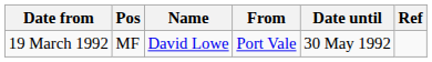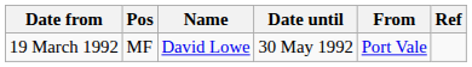 <table class="wikitable">
 <tr>
 <th>Date from</th>
 <th>Pos</th>
 <th>Name</th>
+<th>Date until</th>
 <th>From</th>
-<th>Date until</th>
 <th>Ref</th>
 </tr>
 <tr>
 <td>19 March 1992</td>
 <td>MF</td>
 <td> <a href='#'>David Lowe</a></td>
+<td>30 May 1992</td>
 <td> <a href='#'>Port Vale</a></td>
-<td>30 May 1992</td>
 <td></td>
 </tr>
 </table>
